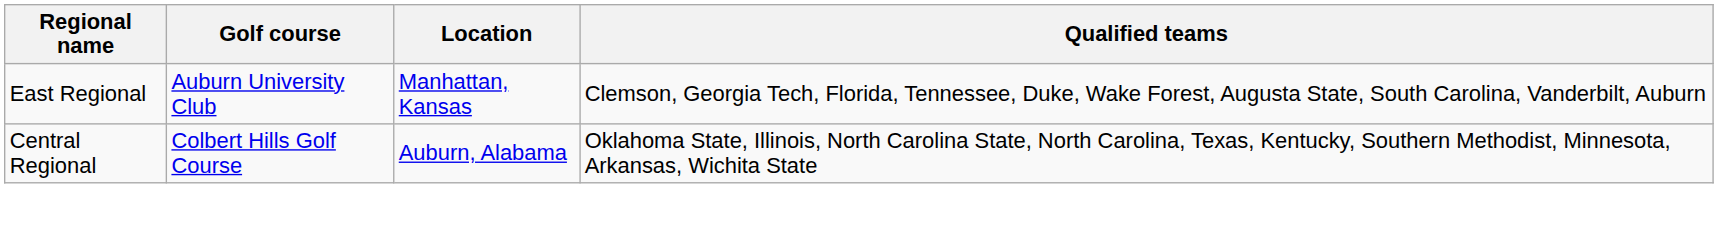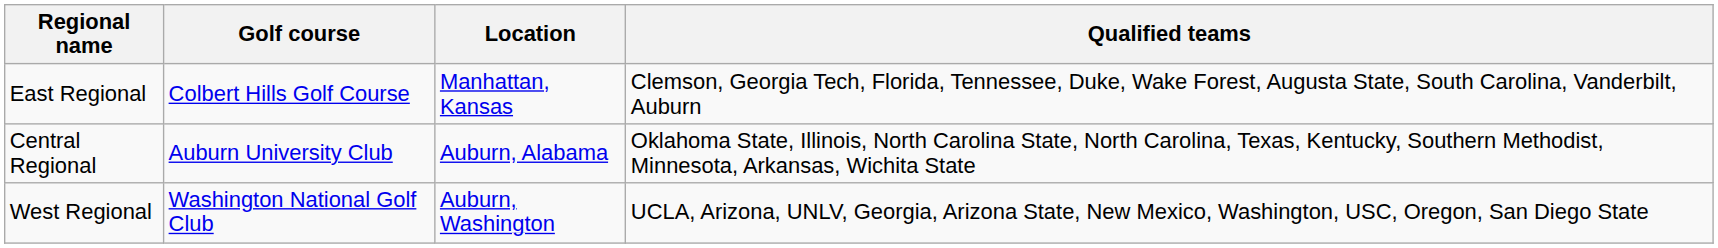 <table class="wikitable">
 <tr>
 <th>Regional name</th>
 <th>Golf course</th>
 <th>Location</th>
 <th>Qualified teams</th>
 </tr>
 <tr>
 <td>East Regional</td>
-<td><a href='#'>Auburn University Club</a></td>
+<td><a href='#'>Colbert Hills Golf Course</a></td>
 <td><a href='#'>Manhattan, Kansas</a></td>
 <td>Clemson, Georgia Tech, Florida, Tennessee, Duke, Wake Forest, Augusta State, South Carolina, Vanderbilt, Auburn</td>
 </tr>
 <tr>
 <td>Central Regional</td>
-<td><a href='#'>Colbert Hills Golf Course</a></td>
+<td><a href='#'>Auburn University Club</a></td>
 <td><a href='#'>Auburn, Alabama</a></td>
 <td>Oklahoma State, Illinois, North Carolina State, North Carolina, Texas, Kentucky, Southern Methodist, Minnesota, Arkansas, Wichita State</td>
 </tr>
+<tr>
+<td>West Regional</td>
+<td><a href='#'>Washington National Golf Club</a></td>
+<td><a href='#'>Auburn, Washington</a></td>
+<td>UCLA, Arizona, UNLV, Georgia, Arizona State, New Mexico, Washington, USC, Oregon, San Diego State</td>
+</tr>
 </table>
